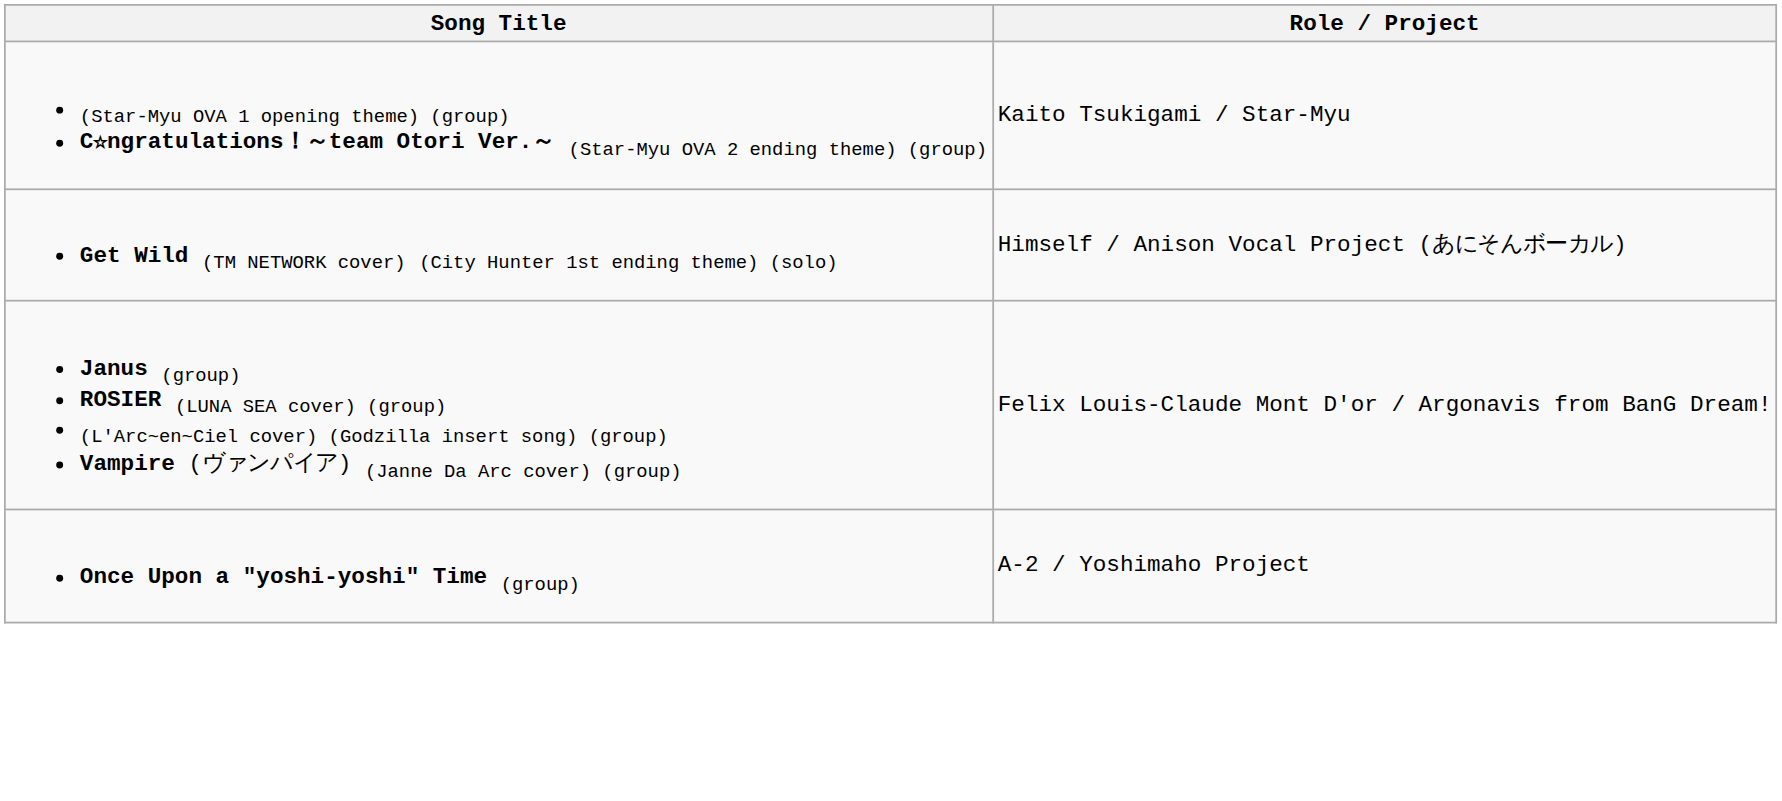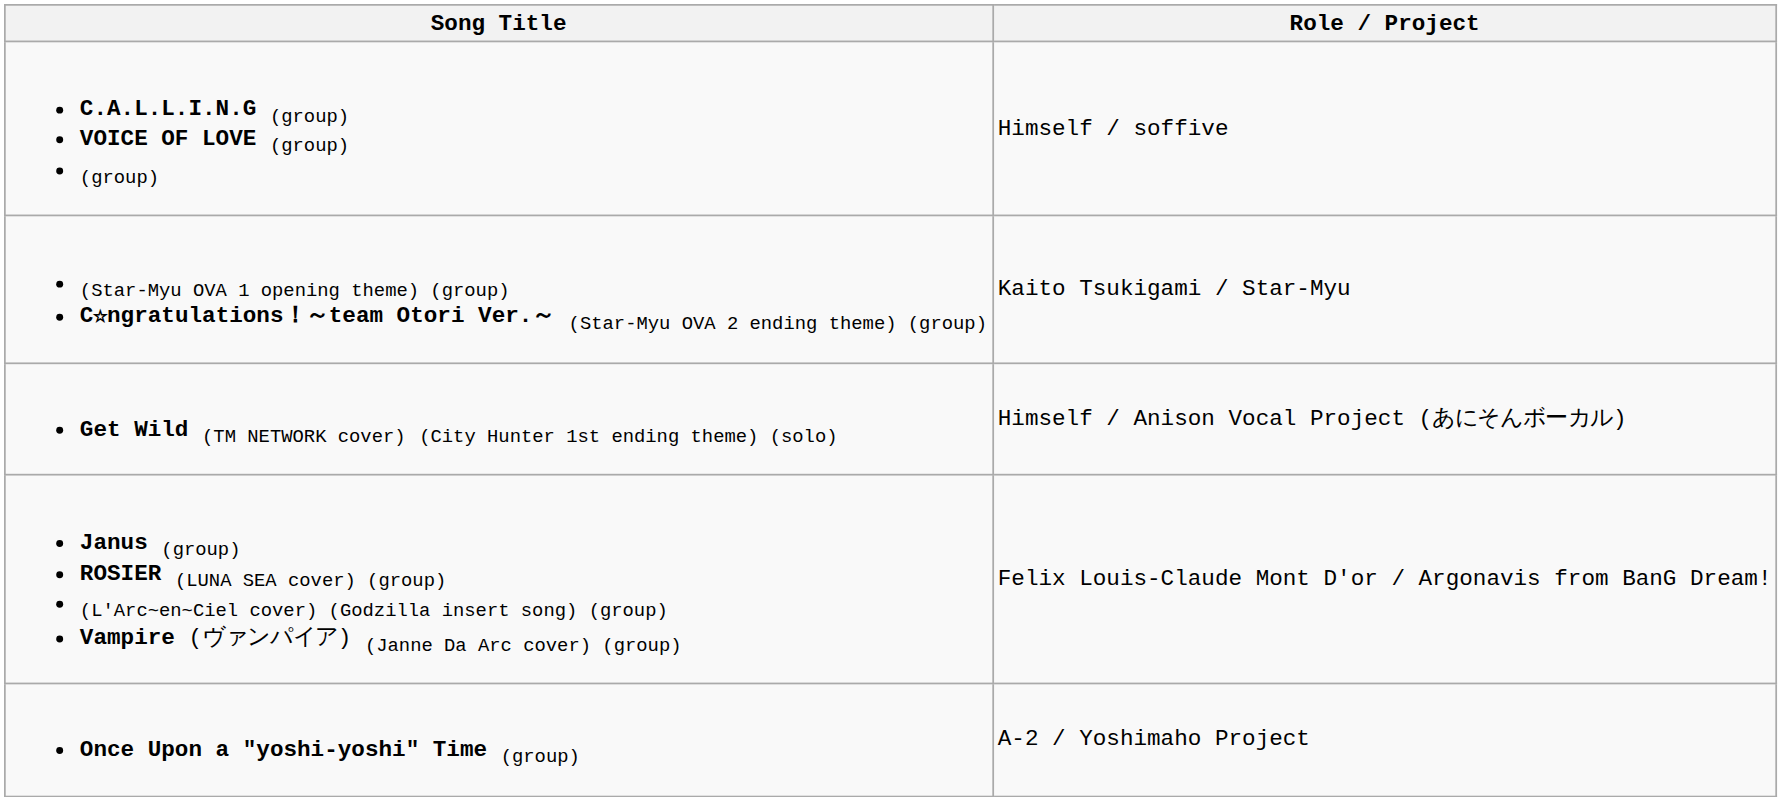 <table class="wikitable sortable mw-collapsible mw-collapsed">
 <tr>
 <th>Song Title</th>
 <th>Role / Project</th>
+</tr>
+<tr>
+<td><br><ul><li><strong>C.A.L.L.I.N.G</strong> <sub>(group)</sub></li><li><strong>VOICE OF LOVE</strong> <sub>(group)</sub></li><li> <sub>(group)</sub></li></ul></td>
+<td>Himself / soffive</td>
 </tr>
 <tr>
 <td><br><ul><li> <sub>(Star-Myu OVA 1 opening theme) (group)</sub></li><li><strong>C☆ngratulations！～team Otori Ver.～</strong> <sub>(Star-Myu OVA 2 ending theme) (group)</sub></li></ul></td>
 <td>Kaito Tsukigami / Star-Myu</td>
 </tr>
 <tr>
 <td><br><ul><li><strong>Get Wild</strong> <sub>(TM NETWORK cover)</sub> <sub>(City Hunter 1st ending theme) (solo)</sub></li></ul></td>
 <td>Himself /  Anison Vocal Project (あにそんボーカル)</td>
 </tr>
 <tr>
 <td><br><ul><li><strong>Janus</strong> <sub>(group)</sub></li><li><strong>ROSIER</strong> <sub>(LUNA SEA cover) (group)</sub></li><li> <sub>(L'Arc~en~Ciel cover) (Godzilla insert song) (group)</sub></li><li><strong>Vampire</strong> (ヴァンパイア) <sub>(Janne Da Arc cover) (group)</sub></li></ul></td>
 <td>Felix Louis-Claude Mont D'or / Argonavis from BanG Dream!</td>
 </tr>
 <tr>
 <td><br><ul><li><strong>Once Upon a "yoshi-yoshi" Time</strong> <sub>(group)</sub></li></ul></td>
 <td>A-2 / Yoshimaho Project</td>
 </tr>
 </table>
